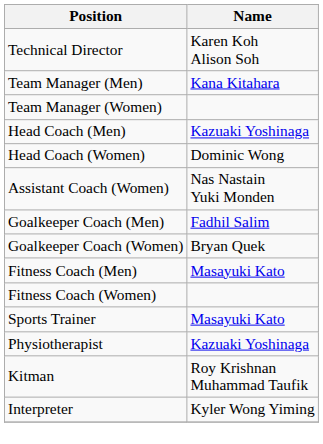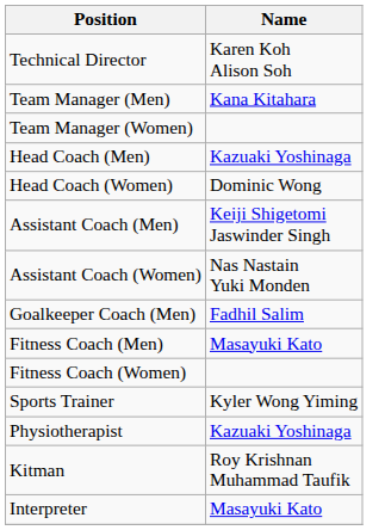 <table class="wikitable">
 <tr>
 <th>Position</th>
 <th>Name</th>
 </tr>
 <tr>
 <td>Technical Director</td>
 <td> Karen Koh <br>  Alison Soh</td>
 </tr>
 <tr>
 <td>Team Manager (Men)</td>
 <td> <a href='#'>Kana Kitahara</a></td>
 </tr>
 <tr>
 <td>Team Manager (Women)</td>
 <td></td>
 </tr>
 <tr>
 <td>Head Coach (Men)</td>
 <td> <a href='#'>Kazuaki Yoshinaga</a></td>
 </tr>
 <tr>
 <td>Head Coach (Women)</td>
 <td> Dominic Wong</td>
 </tr>
 <tr>
+<td>Assistant Coach (Men)</td>
+<td> <a href='#'>Keiji Shigetomi</a>  <br>  Jaswinder Singh</td>
+</tr>
+<tr>
 <td>Assistant Coach (Women)</td>
 <td> Nas Nastain<br> Yuki Monden</td>
 </tr>
 <tr>
 <td>Goalkeeper Coach (Men)</td>
 <td> <a href='#'>Fadhil Salim</a></td>
-</tr>
-<tr>
-<td>Goalkeeper Coach (Women)</td>
-<td> Bryan Quek</td>
 </tr>
 <tr>
 <td>Fitness Coach (Men)</td>
 <td> <a href='#'>Masayuki Kato</a></td>
 </tr>
 <tr>
 <td>Fitness Coach (Women)</td>
 <td></td>
 </tr>
 <tr>
 <td>Sports Trainer</td>
-<td> <a href='#'>Masayuki Kato</a></td>
+<td> Kyler Wong Yiming</td>
 </tr>
 <tr>
 <td>Physiotherapist</td>
 <td> <a href='#'>Kazuaki Yoshinaga</a></td>
 </tr>
 <tr>
 <td>Kitman</td>
 <td> Roy Krishnan <br>  Muhammad Taufik</td>
 </tr>
 <tr>
 <td>Interpreter</td>
-<td> Kyler Wong Yiming</td>
+<td> <a href='#'>Masayuki Kato</a></td>
 </tr>
 <tr>
 </tr>
 </table>
